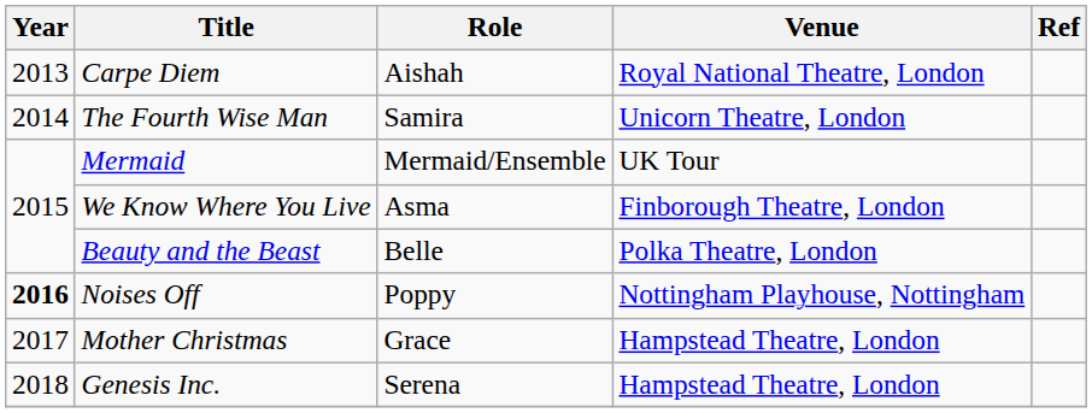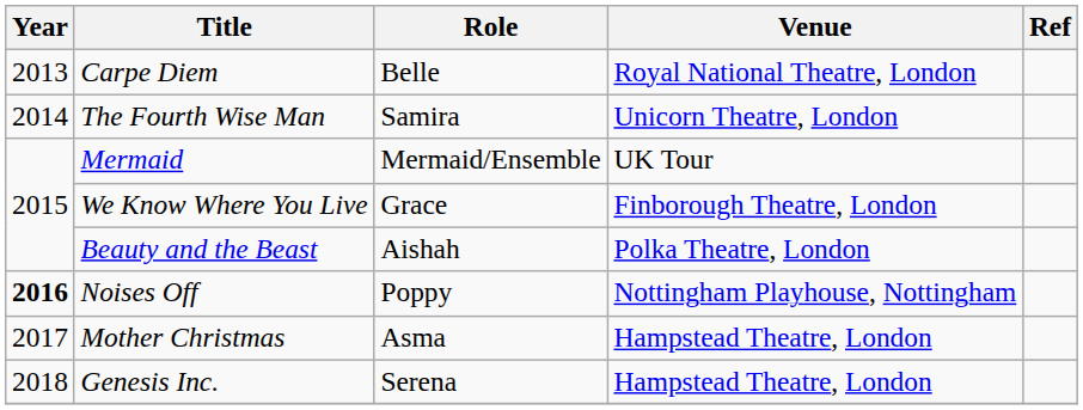 <table class="wikitable sortable">
 <tr>
 <th>Year</th>
 <th>Title</th>
 <th>Role</th>
 <th>Venue</th>
 <th>Ref</th>
 </tr>
 <tr>
 <td>2013</td>
 <td><em>Carpe Diem</em></td>
-<td>Aishah</td>
+<td>Belle</td>
 <td><a href='#'>Royal National Theatre</a>, <a href='#'>London</a></td>
 <td></td>
 </tr>
 <tr>
 <td>2014</td>
 <td><em>The Fourth Wise Man</em></td>
 <td>Samira</td>
 <td><a href='#'>Unicorn Theatre</a>, <a href='#'>London</a></td>
 <td></td>
 </tr>
 <tr>
 <td rowspan="3">2015</td>
 <td><em><a href='#'>Mermaid</a></em></td>
 <td>Mermaid/Ensemble</td>
 <td>UK Tour</td>
 <td></td>
 </tr>
 <tr>
 <td><em>We Know Where You Live</em></td>
-<td>Asma</td>
+<td>Grace</td>
 <td><a href='#'>Finborough Theatre</a>, <a href='#'>London</a></td>
 <td></td>
 </tr>
 <tr>
 <td><em><a href='#'>Beauty and the Beast</a></em></td>
-<td>Belle</td>
+<td>Aishah</td>
 <td><a href='#'>Polka Theatre</a>, <a href='#'>London</a></td>
 <td></td>
 </tr>
 <tr>
 <td><strong>2016</strong></td>
 <td><em>Noises Off</em></td>
 <td>Poppy</td>
 <td><a href='#'>Nottingham Playhouse</a>, <a href='#'>Nottingham</a></td>
 <td></td>
 </tr>
 <tr>
 <td>2017</td>
 <td><em>Mother Christmas</em></td>
-<td>Grace</td>
+<td>Asma</td>
 <td><a href='#'>Hampstead Theatre</a>, <a href='#'>London</a></td>
 <td></td>
 </tr>
 <tr>
 <td>2018</td>
 <td><em>Genesis Inc.</em></td>
 <td>Serena</td>
 <td><a href='#'>Hampstead Theatre</a>, <a href='#'>London</a></td>
 <td></td>
 </tr>
 <tr>
 </tr>
 </table>
